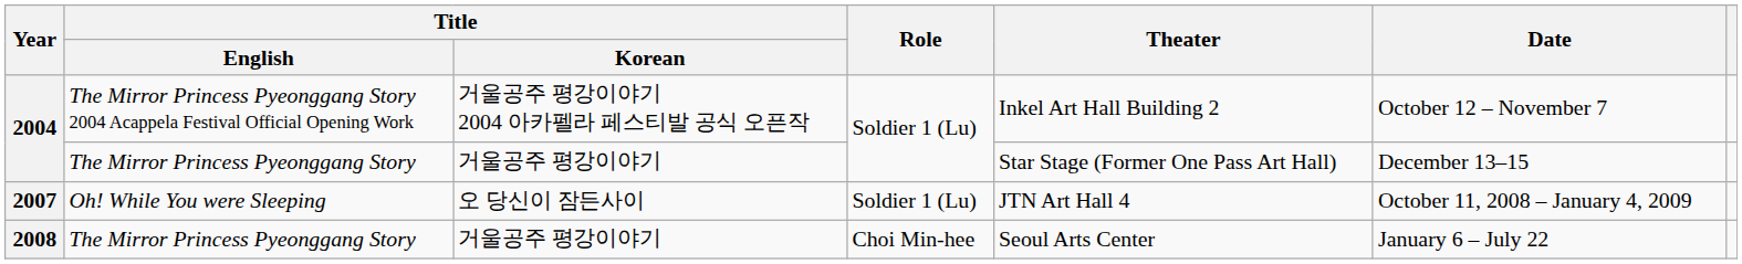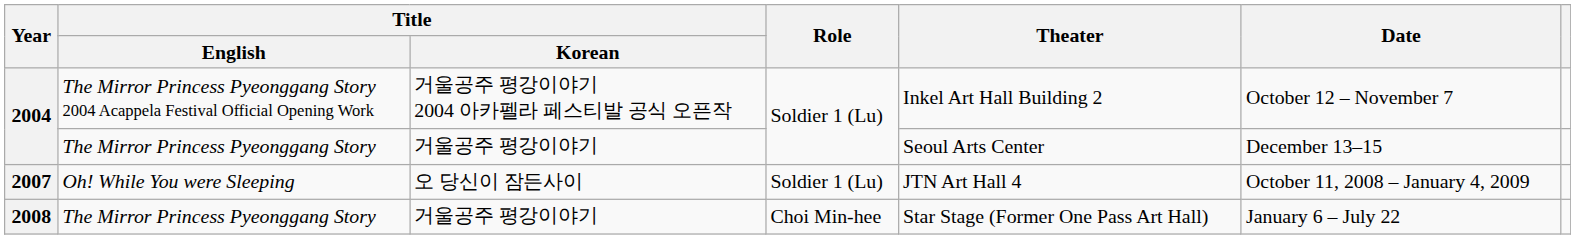 <table class="wikitable sortable plainrowheaders" style="clear:none; font-size:100%; padding:0 auto; width:100%; margin:auto">
 <tr>
 <th rowspan="2" scope="col">Year</th>
 <th colspan="2" scope="col">Title</th>
 <th rowspan="2" scope="col">Role</th>
 <th rowspan="2" scope="col">Theater</th>
 <th rowspan="2" scope="col">Date</th>
 <th rowspan="2" scope="col" class="unsortable"></th>
 </tr>
 <tr>
 <th>English</th>
 <th>Korean</th>
 </tr>
 <tr>
 <th rowspan="2" scope="row">2004</th>
 <td><em>The Mirror Princess Pyeonggang Story</em><br><small> 2004 Acappela Festival Official Opening Work</small></td>
 <td>거울공주 평강이야기<br>2004 아카펠라 페스티발 공식 오픈작</td>
 <td rowspan="2">Soldier 1 (Lu)</td>
 <td>Inkel Art Hall Building 2</td>
 <td>October 12 – November 7</td>
 <td></td>
 </tr>
 <tr>
 <td><em>The Mirror Princess Pyeonggang Story</em></td>
 <td>거울공주 평강이야기</td>
-<td>Star Stage (Former One Pass Art Hall)</td>
+<td>Seoul Arts Center</td>
 <td>December 13–15</td>
 <td></td>
 </tr>
 <tr>
 <th scope="row">2007</th>
 <td><em>Oh! While You were Sleeping</em></td>
 <td>오 당신이 잠든사이</td>
 <td>Soldier 1 (Lu)</td>
 <td>JTN Art Hall 4</td>
 <td>October 11, 2008 – January 4, 2009</td>
 <td></td>
 </tr>
 <tr>
 <th scope="row">2008</th>
 <td><em>The Mirror Princess Pyeonggang Story</em></td>
 <td>거울공주 평강이야기</td>
 <td>Choi Min-hee</td>
-<td>Seoul Arts Center</td>
+<td>Star Stage (Former One Pass Art Hall)</td>
 <td>January 6 – July 22</td>
 <td></td>
 </tr>
 </table>
